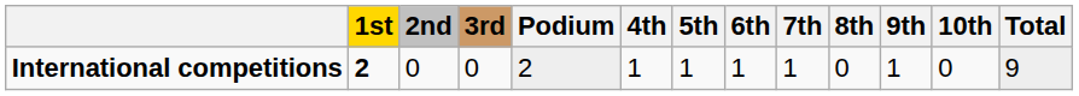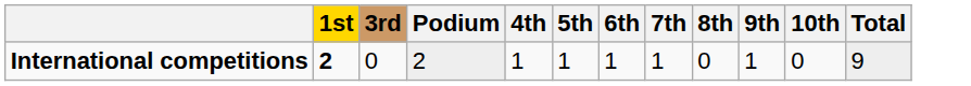 <table class="wikitable">
 <tr>
 <th></th>
 <th style="background: gold;">1st</th>
-<th style="background: silver;">2nd</th>
 <th style="background: #c96;">3rd</th>
 <th>Podium</th>
 <th>4th</th>
 <th>5th</th>
 <th>6th</th>
 <th>7th</th>
 <th>8th</th>
 <th>9th</th>
 <th>10th</th>
 <th>Total</th>
 </tr>
 <tr>
 <td><strong>International competitions</strong></td>
 <td><strong>2</strong></td>
 <td>0</td>
-<td>0</td>
 <td style="background: #EEEEEE;">2</td>
 <td>1</td>
 <td>1</td>
 <td>1</td>
 <td>1</td>
 <td>0</td>
 <td>1</td>
 <td>0</td>
 <td style="background: #EEEEEE;">9</td>
 </tr>
 </table>
